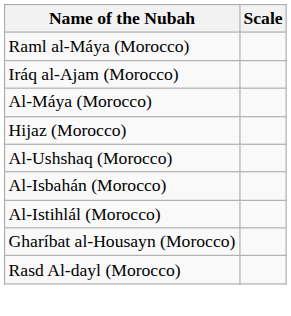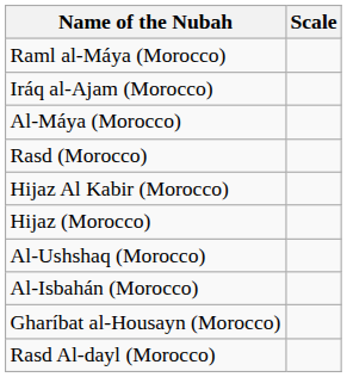 <table class="wikitable">
 <tr>
 <th>Name of the Nubah</th>
 <th>Scale</th>
 </tr>
 <tr>
 <td>Raml al-Máya (Morocco)</td>
 <td></td>
 </tr>
 <tr>
 <td>Iráq al-Ajam (Morocco)</td>
 <td></td>
 </tr>
 <tr>
 <td>Al-Máya (Morocco)</td>
 <td></td>
 </tr>
 <tr>
+<td>Rasd (Morocco)</td>
+<td></td>
+</tr>
+<tr>
+<td>Hijaz Al Kabir (Morocco)</td>
+<td></td>
+</tr>
+<tr>
 <td>Hijaz (Morocco)</td>
 <td></td>
 </tr>
 <tr>
 <td>Al-Ushshaq (Morocco)</td>
 <td></td>
 </tr>
 <tr>
 <td>Al-Isbahán (Morocco)</td>
 <td></td>
 </tr>
 <tr>
-<td>Al-Istihlál (Morocco)</td>
-<td></td>
-</tr>
-<tr>
 <td>Gharíbat al-Housayn (Morocco)</td>
 <td></td>
 </tr>
 <tr>
 <td>Rasd Al-dayl (Morocco)</td>
 <td></td>
 </tr>
 </table>
